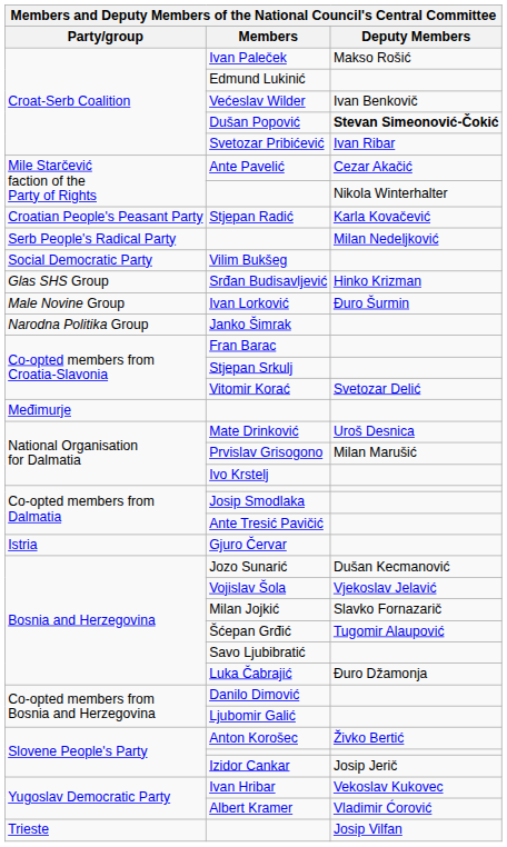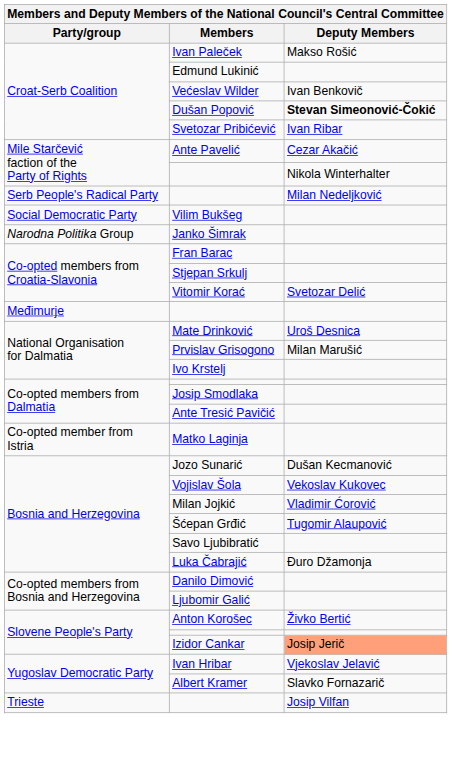 <table class="wikitable collapsible">
 <tr>
 <th colspan="3">Members and Deputy Members of the National Council's Central Committee</th>
 </tr>
 <tr>
 <th>Party/group</th>
 <th>Members</th>
 <th>Deputy Members</th>
 </tr>
 <tr>
 <td rowspan="5"><a href='#'>Croat-Serb Coalition</a></td>
 <td><a href='#'>Ivan Paleček</a></td>
 <td>Makso Rošić</td>
 </tr>
 <tr>
 <td>Edmund Lukinić</td>
 <td></td>
 </tr>
 <tr>
 <td><a href='#'>Većeslav Wilder</a></td>
 <td>Ivan Benkovič</td>
 </tr>
 <tr>
 <td><a href='#'>Dušan Popović</a></td>
 <td><strong>Stevan Simeonović-Čokić</strong></td>
 </tr>
 <tr>
 <td><a href='#'>Svetozar Pribićević</a></td>
 <td><a href='#'>Ivan Ribar</a></td>
 </tr>
 <tr>
 <td rowspan="2"><a href='#'>Mile Starčević</a><br>faction of the<br><a href='#'>Party of Rights</a></td>
 <td><a href='#'>Ante Pavelić</a></td>
 <td><a href='#'>Cezar Akačić</a></td>
 </tr>
 <tr>
 <td></td>
 <td>Nikola Winterhalter</td>
 </tr>
 <tr>
-<td><a href='#'>Croatian People's Peasant Party</a></td>
-<td><a href='#'>Stjepan Radić</a></td>
-<td><a href='#'>Karla Kovačević</a></td>
-</tr>
-<tr>
 <td><a href='#'>Serb People's Radical Party</a></td>
 <td></td>
 <td><a href='#'>Milan Nedeljković</a></td>
 </tr>
 <tr>
 <td><a href='#'>Social Democratic Party</a></td>
 <td><a href='#'>Vilim Bukšeg</a></td>
 <td></td>
-</tr>
-<tr>
-<td><em>Glas SHS</em> Group</td>
-<td><a href='#'>Srđan Budisavljević</a></td>
-<td><a href='#'>Hinko Krizman</a></td>
-</tr>
-<tr>
-<td><em>Male Novine</em> Group</td>
-<td><a href='#'>Ivan Lorković</a></td>
-<td><a href='#'>Đuro Šurmin</a></td>
 </tr>
 <tr>
 <td><em>Narodna Politika</em> Group</td>
 <td><a href='#'>Janko Šimrak</a></td>
 <td></td>
 </tr>
 <tr>
 <td rowspan="3"><a href='#'>Co-opted</a> members from<br><a href='#'>Croatia-Slavonia</a></td>
 <td><a href='#'>Fran Barac</a></td>
 <td></td>
 </tr>
 <tr>
 <td><a href='#'>Stjepan Srkulj</a></td>
 <td></td>
 </tr>
 <tr>
 <td><a href='#'>Vitomir Korać</a></td>
 <td><a href='#'>Svetozar Delić</a></td>
 </tr>
 <tr>
 <td><a href='#'>Međimurje</a></td>
 <td></td>
 <td></td>
 </tr>
 <tr>
 <td rowspan="3">National Organisation<br>for Dalmatia</td>
 <td><a href='#'>Mate Drinković</a></td>
 <td><a href='#'>Uroš Desnica</a></td>
 </tr>
 <tr>
 <td><a href='#'>Prvislav Grisogono</a></td>
 <td>Milan Marušić</td>
 </tr>
 <tr>
 <td><a href='#'>Ivo Krstelj</a></td>
 <td></td>
 </tr>
 <tr>
 <td rowspan="3">Co-opted members from<br><a href='#'>Dalmatia</a></td>
 <td></td>
 <td></td>
 </tr>
 <tr>
 <td><a href='#'>Josip Smodlaka</a></td>
 <td></td>
 </tr>
 <tr>
 <td><a href='#'>Ante Tresić Pavičić</a></td>
 <td></td>
 </tr>
 <tr>
-<td><a href='#'>Istria</a></td>
-<td><a href='#'>Gjuro Červar</a></td>
+<td>Co-opted member from<br>Istria</td>
+<td><a href='#'>Matko Laginja</a></td>
 <td></td>
 </tr>
 <tr>
 <td rowspan="6"><a href='#'>Bosnia and Herzegovina</a></td>
 <td>Jozo Sunarić</td>
 <td>Dušan Kecmanović</td>
 </tr>
 <tr>
 <td><a href='#'>Vojislav Šola</a></td>
-<td><a href='#'>Vjekoslav Jelavić</a></td>
+<td><a href='#'>Vekoslav Kukovec</a></td>
 </tr>
 <tr>
 <td>Milan Jojkić</td>
-<td>Slavko Fornazarič</td>
+<td><a href='#'>Vladimir Ćorović</a></td>
 </tr>
 <tr>
 <td>Šćepan Grđić</td>
 <td><a href='#'>Tugomir Alaupović</a></td>
 </tr>
 <tr>
 <td>Savo Ljubibratić</td>
 <td></td>
 </tr>
 <tr>
 <td><a href='#'>Luka Čabrajić</a></td>
 <td>Đuro Džamonja</td>
 </tr>
 <tr>
 <td rowspan="2">Co-opted members from<br>Bosnia and Herzegovina</td>
 <td><a href='#'>Danilo Dimović</a></td>
 <td></td>
 </tr>
 <tr>
 <td><a href='#'>Ljubomir Galić</a></td>
 <td></td>
 </tr>
 <tr>
 <td rowspan="3"><a href='#'>Slovene People's Party</a></td>
 <td><a href='#'>Anton Korošec</a></td>
 <td><a href='#'>Živko Bertić</a></td>
 </tr>
 <tr>
 <td></td>
 <td></td>
 </tr>
 <tr>
 <td><a href='#'>Izidor Cankar</a></td>
-<td>Josip Jerič</td>
+<td style="background: lightsalmon;">Josip Jerič</td>
 </tr>
 <tr>
 <td rowspan="2"><a href='#'>Yugoslav Democratic Party</a></td>
 <td><a href='#'>Ivan Hribar</a></td>
-<td><a href='#'>Vekoslav Kukovec</a></td>
+<td><a href='#'>Vjekoslav Jelavić</a></td>
 </tr>
 <tr>
 <td><a href='#'>Albert Kramer</a></td>
-<td><a href='#'>Vladimir Ćorović</a></td>
+<td>Slavko Fornazarič</td>
 </tr>
 <tr>
 <td><a href='#'>Trieste</a></td>
 <td></td>
 <td><a href='#'>Josip Vilfan</a></td>
 </tr>
 </table>
